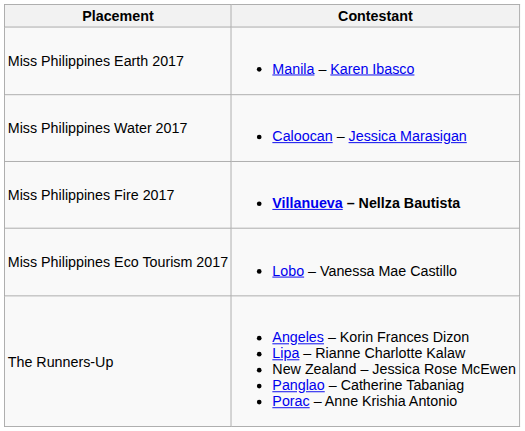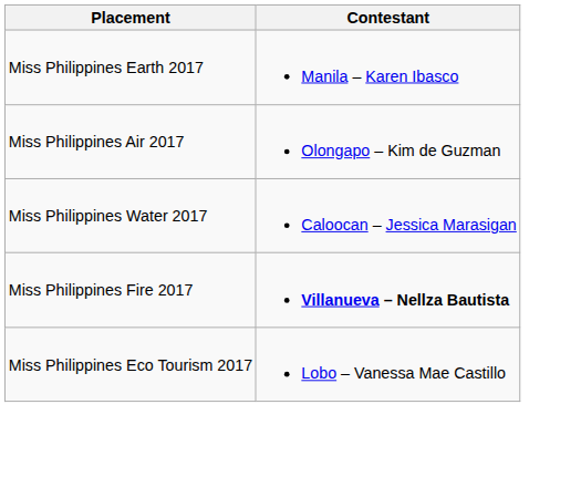 <table class="wikitable sortable" style="font-size: 95%;">
 <tr>
 <th>Placement</th>
 <th>Contestant</th>
 </tr>
 <tr>
 <td>Miss Philippines Earth 2017</td>
 <td><br><ul><li><a href='#'>Manila</a> – <a href='#'>Karen Ibasco</a></li></ul></td>
+</tr>
+<tr>
+<td>Miss Philippines Air 2017</td>
+<td><br><ul><li><a href='#'>Olongapo</a> – Kim de Guzman</li></ul></td>
 </tr>
 <tr>
 <td>Miss Philippines Water 2017</td>
 <td><br><ul><li><a href='#'>Caloocan</a> – <a href='#'>Jessica Marasigan</a></li></ul></td>
 </tr>
 <tr>
 <td>Miss Philippines Fire 2017</td>
 <td><strong><br><ul><li><a href='#'>Villanueva</a> – Nellza Bautista</li></ul></strong></td>
 </tr>
 <tr>
 <td>Miss Philippines Eco Tourism 2017</td>
 <td><br><ul><li><a href='#'>Lobo</a> – Vanessa Mae Castillo</li></ul></td>
 </tr>
-<tr>
-<td>The Runners-Up</td>
-<td><br><ul><li><a href='#'>Angeles</a> – Korin Frances Dizon</li><li><a href='#'>Lipa</a> – Rianne Charlotte Kalaw</li><li>New Zealand – Jessica Rose McEwen</li><li><a href='#'>Panglao</a> – Catherine Tabaniag</li><li><a href='#'>Porac</a> – Anne Krishia Antonio</li></ul></td>
-</tr>
 </table>
